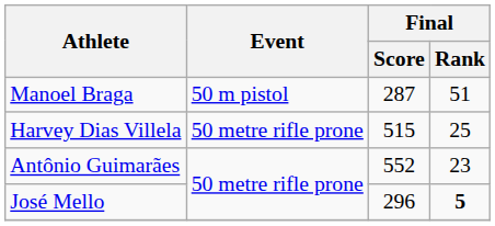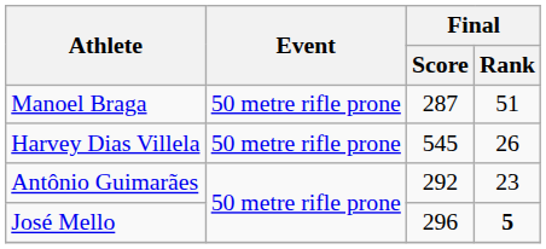 <table class="wikitable" style="font-size:90%">
 <tr>
 <th rowspan="2">Athlete</th>
 <th rowspan="2">Event</th>
 <th colspan="2">Final</th>
 </tr>
 <tr>
 <th>Score</th>
 <th>Rank</th>
 </tr>
 <tr>
 <td rowspan=1><a href='#'>Manoel Braga</a></td>
-<td><a href='#'>50 m pistol</a></td>
+<td rowspan=1><a href='#'>50 metre rifle prone</a></td>
 <td align="center">287</td>
 <td align="center">51</td>
 </tr>
 <tr>
 <td><a href='#'>Harvey Dias Villela</a></td>
 <td rowspan=1><a href='#'>50 metre rifle prone</a></td>
-<td align="center">515</td>
-<td align="center">25</td>
+<td align="center">545</td>
+<td align="center">26</td>
 </tr>
 <tr>
 <td rowspan=1><a href='#'>Antônio Guimarães</a></td>
 <td rowspan=2><a href='#'>50 metre rifle prone</a></td>
-<td align="center">552</td>
+<td align="center">292</td>
 <td align="center">23</td>
 </tr>
 <tr>
 <td rowspan=1><a href='#'>José Mello</a></td>
 <td align="center">296</td>
 <td align="center"><strong>5</strong></td>
 </tr>
 <tr>
 </tr>
 </table>
